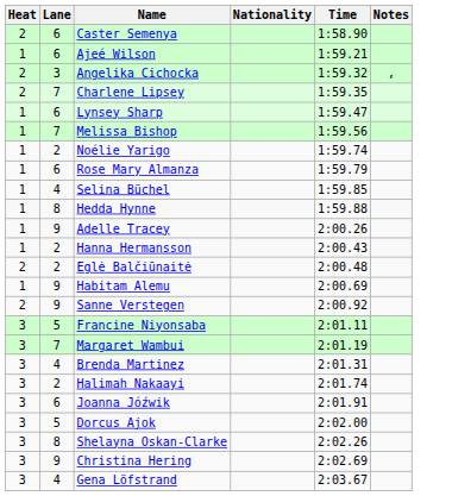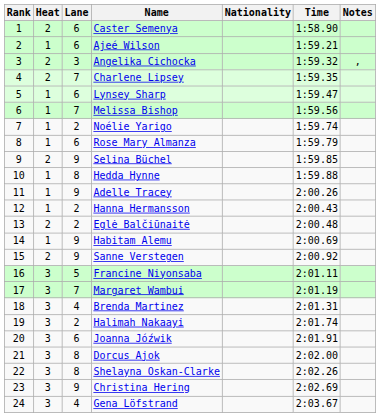 <table class="wikitable sortable" style="text-align:center">
 <tr>
+<th>Rank</th>
 <th>Heat</th>
 <th>Lane</th>
 <th>Name</th>
 <th>Nationality</th>
 <th>Time</th>
 <th>Notes</th>
 </tr>
 <tr bgcolor=ccffcc>
+<td>1</td>
 <td>2</td>
 <td>6</td>
 <td style="text-align:left;"><a href='#'>Caster Semenya</a></td>
 <td style="text-align:left;"></td>
 <td>1:58.90</td>
 <td></td>
 </tr>
 <tr bgcolor=ccffcc>
+<td>2</td>
 <td>1</td>
 <td>6</td>
 <td style="text-align:left;"><a href='#'>Ajeé Wilson</a></td>
 <td style="text-align:left;"></td>
 <td>1:59.21</td>
 <td></td>
 </tr>
 <tr bgcolor=ccffcc>
+<td>3</td>
 <td>2</td>
 <td>3</td>
 <td style="text-align:left;"><a href='#'>Angelika Cichocka</a></td>
 <td style="text-align:left;"></td>
 <td>1:59.32</td>
 <td>, </td>
 </tr>
 <tr bgcolor=ddffdd>
+<td>4</td>
 <td>2</td>
 <td>7</td>
 <td style="text-align:left;"><a href='#'>Charlene Lipsey</a></td>
 <td style="text-align:left;"></td>
 <td>1:59.35</td>
 <td></td>
 </tr>
 <tr bgcolor=ddffdd>
+<td>5</td>
 <td>1</td>
 <td>6</td>
 <td style="text-align:left;"><a href='#'>Lynsey Sharp</a></td>
 <td style="text-align:left;"></td>
 <td>1:59.47</td>
 <td></td>
 </tr>
 <tr bgcolor=ccffcc>
+<td>6</td>
 <td>1</td>
 <td>7</td>
 <td style="text-align:left;"><a href='#'>Melissa Bishop</a></td>
 <td style="text-align:left;"></td>
 <td>1:59.56</td>
 <td></td>
 </tr>
 <tr>
+<td>7</td>
 <td>1</td>
 <td>2</td>
 <td style="text-align:left;"><a href='#'>Noélie Yarigo</a></td>
 <td style="text-align:left;"></td>
 <td>1:59.74</td>
 <td></td>
 </tr>
 <tr>
+<td>8</td>
 <td>1</td>
 <td>6</td>
 <td style="text-align:left;"><a href='#'>Rose Mary Almanza</a></td>
 <td style="text-align:left;"></td>
 <td>1:59.79</td>
 <td></td>
 </tr>
 <tr>
-<td>1</td>
-<td>4</td>
+<td>9</td>
+<td>2</td>
+<td>9</td>
 <td style="text-align:left;"><a href='#'>Selina Büchel</a></td>
 <td style="text-align:left;"></td>
 <td>1:59.85</td>
 <td></td>
 </tr>
 <tr>
+<td>10</td>
 <td>1</td>
 <td>8</td>
 <td style="text-align:left;"><a href='#'>Hedda Hynne</a></td>
 <td style="text-align:left;"></td>
 <td>1:59.88</td>
 <td></td>
 </tr>
 <tr>
+<td>11</td>
 <td>1</td>
 <td>9</td>
 <td style="text-align:left;"><a href='#'>Adelle Tracey</a></td>
 <td style="text-align:left;"></td>
 <td>2:00.26</td>
 <td></td>
 </tr>
 <tr>
+<td>12</td>
 <td>1</td>
 <td>2</td>
 <td style="text-align:left;"><a href='#'>Hanna Hermansson</a></td>
 <td style="text-align:left;"></td>
 <td>2:00.43</td>
 <td></td>
 </tr>
 <tr>
+<td>13</td>
 <td>2</td>
 <td>2</td>
 <td style="text-align:left;"><a href='#'>Eglė Balčiūnaitė</a></td>
 <td style="text-align:left;"></td>
 <td>2:00.48</td>
 <td></td>
 </tr>
 <tr>
+<td>14</td>
 <td>1</td>
 <td>9</td>
 <td style="text-align:left;"><a href='#'>Habitam Alemu</a></td>
 <td style="text-align:left;"></td>
 <td>2:00.69</td>
 <td></td>
 </tr>
 <tr>
+<td>15</td>
 <td>2</td>
 <td>9</td>
 <td style="text-align:left;"><a href='#'>Sanne Verstegen</a></td>
 <td style="text-align:left;"></td>
 <td>2:00.92</td>
 <td></td>
 </tr>
 <tr bgcolor=ccffcc>
+<td>16</td>
 <td>3</td>
 <td>5</td>
 <td style="text-align:left;"><a href='#'>Francine Niyonsaba</a></td>
 <td style="text-align:left;"></td>
 <td>2:01.11</td>
 <td></td>
 </tr>
 <tr bgcolor=ccffcc>
+<td>17</td>
 <td>3</td>
 <td>7</td>
 <td style="text-align:left;"><a href='#'>Margaret Wambui</a></td>
 <td style="text-align:left;"></td>
 <td>2:01.19</td>
 <td></td>
 </tr>
 <tr>
+<td>18</td>
 <td>3</td>
 <td>4</td>
 <td style="text-align:left;"><a href='#'>Brenda Martinez</a></td>
 <td style="text-align:left;"></td>
 <td>2:01.31</td>
 <td></td>
 </tr>
 <tr>
+<td>19</td>
 <td>3</td>
 <td>2</td>
 <td style="text-align:left;"><a href='#'>Halimah Nakaayi</a></td>
 <td style="text-align:left;"></td>
 <td>2:01.74</td>
 <td></td>
 </tr>
 <tr>
+<td>20</td>
 <td>3</td>
 <td>6</td>
 <td style="text-align:left;"><a href='#'>Joanna Jóźwik</a></td>
 <td style="text-align:left;"></td>
 <td>2:01.91</td>
 <td></td>
 </tr>
 <tr>
+<td>21</td>
 <td>3</td>
-<td>5</td>
+<td>8</td>
 <td style="text-align:left;"><a href='#'>Dorcus Ajok</a></td>
 <td style="text-align:left;"></td>
 <td>2:02.00</td>
 <td></td>
 </tr>
 <tr>
+<td>22</td>
 <td>3</td>
 <td>8</td>
 <td style="text-align:left;"><a href='#'>Shelayna Oskan-Clarke</a></td>
 <td style="text-align:left;"></td>
 <td>2:02.26</td>
 <td></td>
 </tr>
 <tr>
+<td>23</td>
 <td>3</td>
 <td>9</td>
 <td style="text-align:left;"><a href='#'>Christina Hering</a></td>
 <td style="text-align:left;"></td>
 <td>2:02.69</td>
 <td></td>
 </tr>
 <tr>
+<td>24</td>
 <td>3</td>
 <td>4</td>
 <td style="text-align:left;"><a href='#'>Gena Löfstrand</a></td>
 <td style="text-align:left;"></td>
 <td>2:03.67</td>
 <td></td>
 </tr>
 </table>
